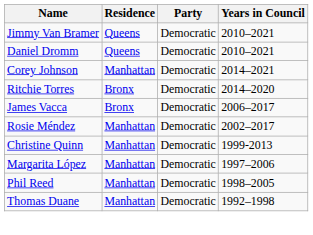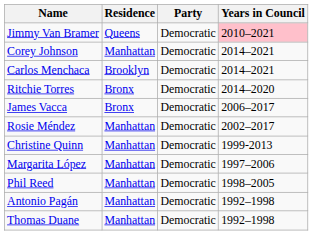 <table class="wikitable sortable">
 <tr>
 <th>Name</th>
 <th>Residence</th>
 <th>Party</th>
 <th>Years in Council</th>
 </tr>
 <tr>
 <td><a href='#'>Jimmy Van Bramer</a></td>
 <td><a href='#'>Queens</a></td>
 <td>Democratic</td>
-<td>2010–2021</td>
-</tr>
-<tr>
-<td><a href='#'>Daniel Dromm</a></td>
-<td><a href='#'>Queens</a></td>
-<td>Democratic</td>
-<td>2010–2021</td>
+<td style="background: pink;">2010–2021</td>
 </tr>
 <tr>
 <td><a href='#'>Corey Johnson</a></td>
 <td><a href='#'>Manhattan</a></td>
+<td>Democratic</td>
+<td>2014–2021</td>
+</tr>
+<tr>
+<td><a href='#'>Carlos Menchaca</a></td>
+<td><a href='#'>Brooklyn</a></td>
 <td>Democratic</td>
 <td>2014–2021</td>
 </tr>
 <tr>
 <td><a href='#'>Ritchie Torres</a></td>
 <td><a href='#'>Bronx</a></td>
 <td>Democratic</td>
 <td>2014–2020</td>
 </tr>
 <tr>
 <td><a href='#'>James Vacca</a></td>
 <td><a href='#'>Bronx</a></td>
 <td>Democratic</td>
 <td>2006–2017</td>
 </tr>
 <tr>
 <td><a href='#'>Rosie Méndez</a></td>
 <td><a href='#'>Manhattan</a></td>
 <td>Democratic</td>
 <td>2002–2017</td>
 </tr>
 <tr>
 <td><a href='#'>Christine Quinn</a></td>
 <td><a href='#'>Manhattan</a></td>
 <td>Democratic</td>
 <td>1999-2013</td>
 </tr>
 <tr>
 <td><a href='#'>Margarita López</a></td>
 <td><a href='#'>Manhattan</a></td>
 <td>Democratic</td>
 <td>1997–2006</td>
 </tr>
 <tr>
 <td><a href='#'>Phil Reed</a></td>
 <td><a href='#'>Manhattan</a></td>
 <td>Democratic</td>
 <td>1998–2005</td>
 </tr>
 <tr>
+<td><a href='#'>Antonio Pagán</a></td>
+<td><a href='#'>Manhattan</a></td>
+<td>Democratic</td>
+<td>1992–1998</td>
+</tr>
+<tr>
 <td><a href='#'>Thomas Duane</a></td>
 <td><a href='#'>Manhattan</a></td>
 <td>Democratic</td>
 <td>1992–1998</td>
 </tr>
 </table>
